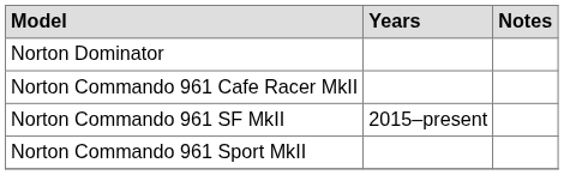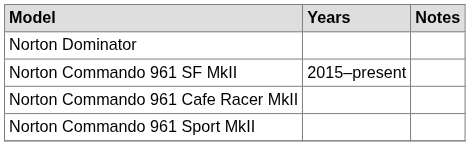 <table class="toccolours" border="1" cellpadding="4" style="border-collapse:collapse">
 <tr style="background:#dedede;">
 <td><strong>Model</strong></td>
 <td><strong>Years</strong></td>
 <td><strong>Notes</strong></td>
 </tr>
 <tr>
 <td>Norton Dominator</td>
 <td></td>
 <td></td>
 </tr>
 <tr>
-<td>Norton Commando 961 Cafe Racer MkII</td>
-<td></td>
+<td>Norton Commando 961 SF MkII</td>
+<td>2015–present</td>
 <td></td>
 </tr>
 <tr>
-<td>Norton Commando 961 SF MkII</td>
-<td>2015–present</td>
+<td>Norton Commando 961 Cafe Racer MkII</td>
+<td></td>
 <td></td>
 </tr>
 <tr>
 <td>Norton Commando 961 Sport MkII</td>
 <td></td>
 <td></td>
 </tr>
 <tr>
 </tr>
 </table>
